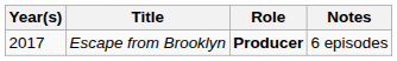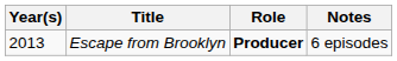 <table class="wikitable sortable">
 <tr>
 <th>Year(s)</th>
 <th>Title</th>
 <th>Role</th>
 <th>Notes</th>
 </tr>
 <tr>
-<td>2017</td>
+<td>2013</td>
 <td><em>Escape from Brooklyn</em></td>
 <td><strong>Producer</strong></td>
 <td>6 episodes</td>
 </tr>
 </table>
